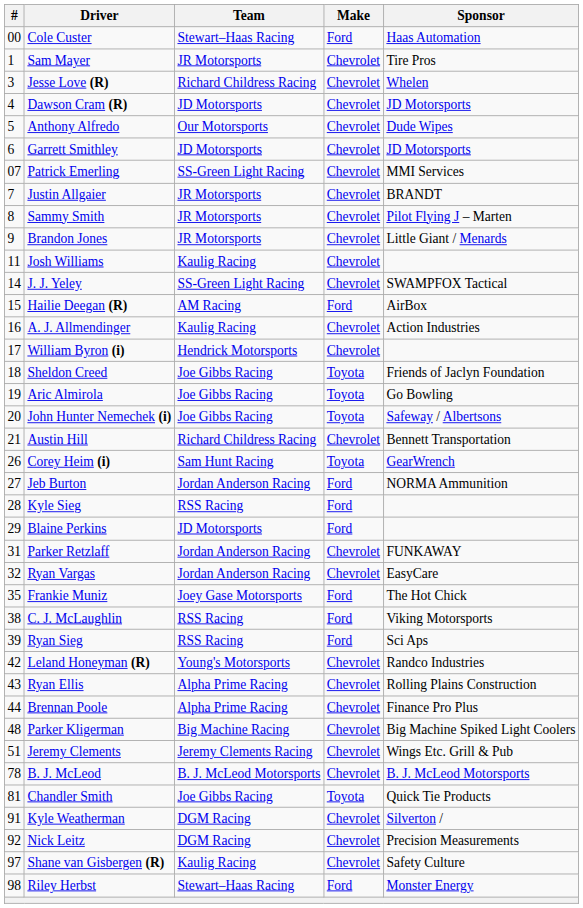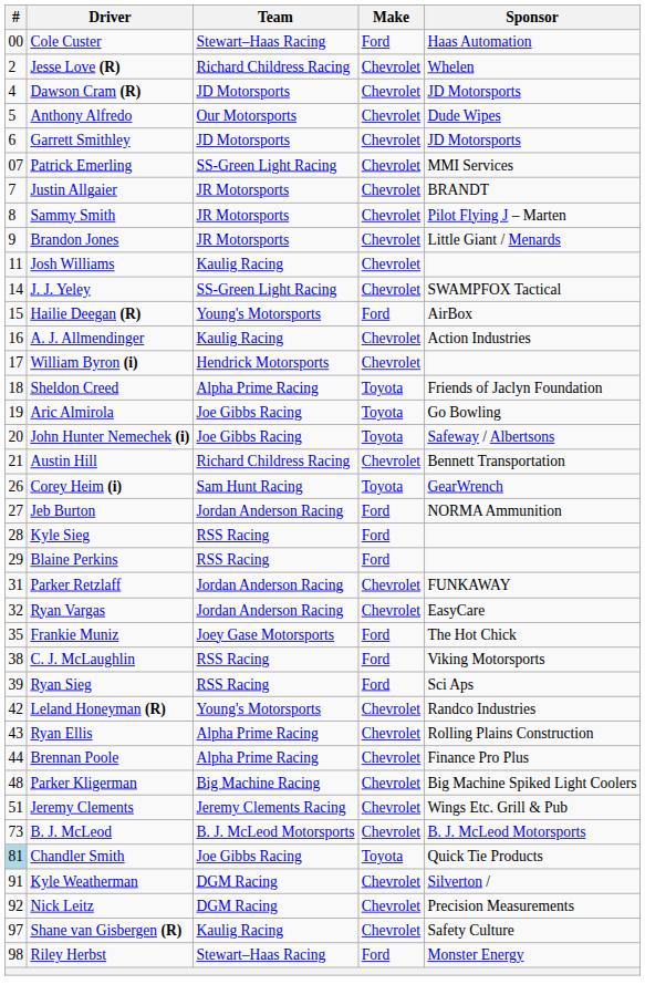 <table class="wikitable" style="font-size: 95%;">
 <tr>
 <th>#</th>
 <th>Driver</th>
 <th>Team</th>
 <th>Make</th>
 <th>Sponsor</th>
 </tr>
 <tr>
 <td>00</td>
 <td><a href='#'>Cole Custer</a></td>
 <td><a href='#'>Stewart–Haas Racing</a></td>
 <td><a href='#'>Ford</a></td>
 <td><a href='#'>Haas Automation</a></td>
 </tr>
 <tr>
-<td>1</td>
-<td><a href='#'>Sam Mayer</a></td>
-<td><a href='#'>JR Motorsports</a></td>
-<td><a href='#'>Chevrolet</a></td>
-<td>Tire Pros</td>
-</tr>
-<tr>
-<td>3</td>
+<td>2</td>
 <td><a href='#'>Jesse Love</a> <strong>(R)</strong></td>
 <td><a href='#'>Richard Childress Racing</a></td>
 <td><a href='#'>Chevrolet</a></td>
 <td><a href='#'>Whelen</a></td>
 </tr>
 <tr>
 <td>4</td>
 <td><a href='#'>Dawson Cram</a> <strong>(R)</strong></td>
 <td><a href='#'>JD Motorsports</a></td>
 <td><a href='#'>Chevrolet</a></td>
 <td><a href='#'>JD Motorsports</a></td>
 </tr>
 <tr>
 <td>5</td>
 <td><a href='#'>Anthony Alfredo</a></td>
 <td><a href='#'>Our Motorsports</a></td>
 <td><a href='#'>Chevrolet</a></td>
 <td><a href='#'>Dude Wipes</a></td>
 </tr>
 <tr>
 <td>6</td>
 <td><a href='#'>Garrett Smithley</a></td>
 <td><a href='#'>JD Motorsports</a></td>
 <td><a href='#'>Chevrolet</a></td>
 <td><a href='#'>JD Motorsports</a></td>
 </tr>
 <tr>
 <td>07</td>
 <td><a href='#'>Patrick Emerling</a></td>
 <td><a href='#'>SS-Green Light Racing</a></td>
 <td><a href='#'>Chevrolet</a></td>
 <td>MMI Services</td>
 </tr>
 <tr>
 <td>7</td>
 <td><a href='#'>Justin Allgaier</a></td>
 <td><a href='#'>JR Motorsports</a></td>
 <td><a href='#'>Chevrolet</a></td>
 <td>BRANDT</td>
 </tr>
 <tr>
 <td>8</td>
 <td><a href='#'>Sammy Smith</a></td>
 <td><a href='#'>JR Motorsports</a></td>
 <td><a href='#'>Chevrolet</a></td>
 <td><a href='#'>Pilot Flying J</a> – Marten</td>
 </tr>
 <tr>
 <td>9</td>
 <td><a href='#'>Brandon Jones</a></td>
 <td><a href='#'>JR Motorsports</a></td>
 <td><a href='#'>Chevrolet</a></td>
 <td>Little Giant / <a href='#'>Menards</a></td>
 </tr>
 <tr>
 <td>11</td>
 <td><a href='#'>Josh Williams</a></td>
 <td><a href='#'>Kaulig Racing</a></td>
 <td><a href='#'>Chevrolet</a></td>
 <td></td>
 </tr>
 <tr>
 <td>14</td>
 <td><a href='#'>J. J. Yeley</a></td>
 <td><a href='#'>SS-Green Light Racing</a></td>
 <td><a href='#'>Chevrolet</a></td>
 <td>SWAMPFOX Tactical</td>
 </tr>
 <tr>
 <td>15</td>
 <td><a href='#'>Hailie Deegan</a> <strong>(R)</strong></td>
-<td><a href='#'>AM Racing</a></td>
+<td><a href='#'>Young's Motorsports</a></td>
 <td><a href='#'>Ford</a></td>
 <td>AirBox</td>
 </tr>
 <tr>
 <td>16</td>
 <td><a href='#'>A. J. Allmendinger</a></td>
 <td><a href='#'>Kaulig Racing</a></td>
 <td><a href='#'>Chevrolet</a></td>
 <td>Action Industries</td>
 </tr>
 <tr>
 <td>17</td>
 <td><a href='#'>William Byron</a> <strong>(i)</strong></td>
 <td><a href='#'>Hendrick Motorsports</a></td>
 <td><a href='#'>Chevrolet</a></td>
 <td></td>
 </tr>
 <tr>
 <td>18</td>
 <td><a href='#'>Sheldon Creed</a></td>
-<td><a href='#'>Joe Gibbs Racing</a></td>
+<td><a href='#'>Alpha Prime Racing</a></td>
 <td><a href='#'>Toyota</a></td>
 <td>Friends of Jaclyn Foundation</td>
 </tr>
 <tr>
 <td>19</td>
 <td><a href='#'>Aric Almirola</a></td>
 <td><a href='#'>Joe Gibbs Racing</a></td>
 <td><a href='#'>Toyota</a></td>
 <td>Go Bowling</td>
 </tr>
 <tr>
 <td>20</td>
 <td nowrap><a href='#'>John Hunter Nemechek</a> <strong>(i)</strong></td>
 <td><a href='#'>Joe Gibbs Racing</a></td>
 <td><a href='#'>Toyota</a></td>
 <td><a href='#'>Safeway</a> / <a href='#'>Albertsons</a></td>
 </tr>
 <tr>
 <td>21</td>
 <td><a href='#'>Austin Hill</a></td>
 <td><a href='#'>Richard Childress Racing</a></td>
 <td><a href='#'>Chevrolet</a></td>
 <td>Bennett Transportation</td>
 </tr>
 <tr>
 <td>26</td>
 <td><a href='#'>Corey Heim</a> <strong>(i)</strong></td>
 <td><a href='#'>Sam Hunt Racing</a></td>
 <td><a href='#'>Toyota</a></td>
 <td><a href='#'>GearWrench</a></td>
 </tr>
 <tr>
 <td>27</td>
 <td><a href='#'>Jeb Burton</a></td>
 <td><a href='#'>Jordan Anderson Racing</a></td>
 <td><a href='#'>Ford</a></td>
 <td>NORMA Ammunition</td>
 </tr>
 <tr>
 <td>28</td>
 <td><a href='#'>Kyle Sieg</a></td>
 <td><a href='#'>RSS Racing</a></td>
 <td><a href='#'>Ford</a></td>
 <td></td>
 </tr>
 <tr>
 <td>29</td>
 <td><a href='#'>Blaine Perkins</a></td>
-<td><a href='#'>JD Motorsports</a></td>
+<td><a href='#'>RSS Racing</a></td>
 <td><a href='#'>Ford</a></td>
 <td></td>
 </tr>
 <tr>
 <td>31</td>
 <td><a href='#'>Parker Retzlaff</a></td>
 <td><a href='#'>Jordan Anderson Racing</a></td>
 <td><a href='#'>Chevrolet</a></td>
 <td>FUNKAWAY</td>
 </tr>
 <tr>
 <td>32</td>
 <td><a href='#'>Ryan Vargas</a></td>
 <td><a href='#'>Jordan Anderson Racing</a></td>
 <td><a href='#'>Chevrolet</a></td>
 <td>EasyCare</td>
 </tr>
 <tr>
 <td>35</td>
 <td><a href='#'>Frankie Muniz</a></td>
 <td><a href='#'>Joey Gase Motorsports</a></td>
 <td><a href='#'>Ford</a></td>
 <td>The Hot Chick</td>
 </tr>
 <tr>
 <td>38</td>
 <td><a href='#'>C. J. McLaughlin</a></td>
 <td><a href='#'>RSS Racing</a></td>
 <td><a href='#'>Ford</a></td>
 <td>Viking Motorsports</td>
 </tr>
 <tr>
 <td>39</td>
 <td><a href='#'>Ryan Sieg</a></td>
 <td><a href='#'>RSS Racing</a></td>
 <td><a href='#'>Ford</a></td>
 <td>Sci Aps</td>
 </tr>
 <tr>
 <td>42</td>
 <td><a href='#'>Leland Honeyman</a> <strong>(R)</strong></td>
 <td><a href='#'>Young's Motorsports</a></td>
 <td><a href='#'>Chevrolet</a></td>
 <td>Randco Industries</td>
 </tr>
 <tr>
 <td>43</td>
 <td><a href='#'>Ryan Ellis</a></td>
 <td><a href='#'>Alpha Prime Racing</a></td>
 <td><a href='#'>Chevrolet</a></td>
 <td>Rolling Plains Construction</td>
 </tr>
 <tr>
 <td>44</td>
 <td><a href='#'>Brennan Poole</a></td>
 <td><a href='#'>Alpha Prime Racing</a></td>
 <td><a href='#'>Chevrolet</a></td>
 <td>Finance Pro Plus</td>
 </tr>
 <tr>
 <td>48</td>
 <td><a href='#'>Parker Kligerman</a></td>
 <td><a href='#'>Big Machine Racing</a></td>
 <td><a href='#'>Chevrolet</a></td>
 <td nowrap>Big Machine Spiked Light Coolers</td>
 </tr>
 <tr>
 <td>51</td>
 <td><a href='#'>Jeremy Clements</a></td>
 <td><a href='#'>Jeremy Clements Racing</a></td>
 <td><a href='#'>Chevrolet</a></td>
 <td>Wings Etc. Grill & Pub</td>
 </tr>
 <tr>
-<td>78</td>
+<td>73</td>
 <td><a href='#'>B. J. McLeod</a></td>
 <td nowrsp><a href='#'>B. J. McLeod Motorsports</a></td>
 <td><a href='#'>Chevrolet</a></td>
 <td><a href='#'>B. J. McLeod Motorsports</a></td>
 </tr>
 <tr>
-<td>81</td>
+<td style="background: lightblue;">81</td>
 <td><a href='#'>Chandler Smith</a></td>
 <td><a href='#'>Joe Gibbs Racing</a></td>
 <td><a href='#'>Toyota</a></td>
 <td>Quick Tie Products</td>
 </tr>
 <tr>
 <td>91</td>
 <td><a href='#'>Kyle Weatherman</a></td>
 <td><a href='#'>DGM Racing</a></td>
 <td><a href='#'>Chevrolet</a></td>
 <td><a href='#'>Silverton</a> / </td>
 </tr>
 <tr>
 <td>92</td>
 <td><a href='#'>Nick Leitz</a></td>
 <td><a href='#'>DGM Racing</a></td>
 <td><a href='#'>Chevrolet</a></td>
 <td>Precision Measurements</td>
 </tr>
 <tr>
 <td>97</td>
 <td><a href='#'>Shane van Gisbergen</a> <strong>(R)</strong></td>
 <td><a href='#'>Kaulig Racing</a></td>
 <td><a href='#'>Chevrolet</a></td>
 <td>Safety Culture</td>
 </tr>
 <tr>
 <td>98</td>
 <td><a href='#'>Riley Herbst</a></td>
 <td><a href='#'>Stewart–Haas Racing</a></td>
 <td><a href='#'>Ford</a></td>
 <td><a href='#'>Monster Energy</a></td>
 </tr>
 <tr>
 <th colspan="5"></th>
 </tr>
 </table>
